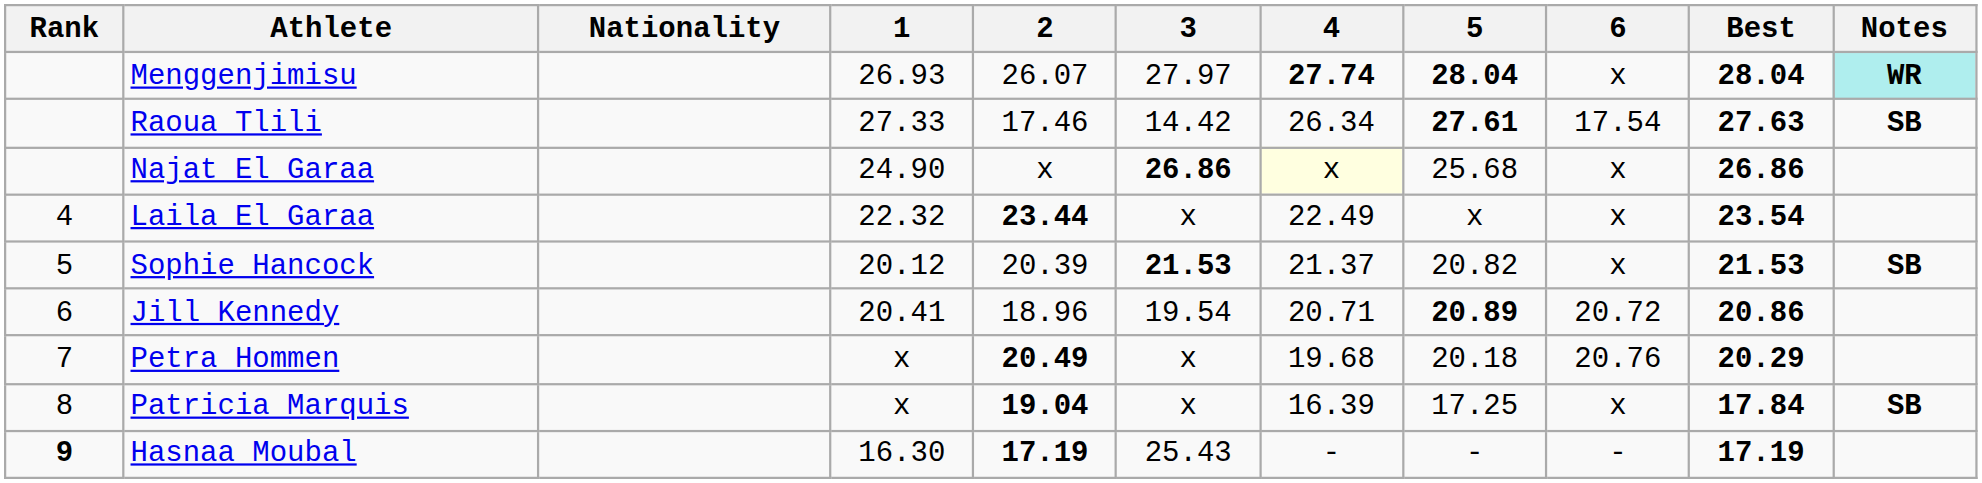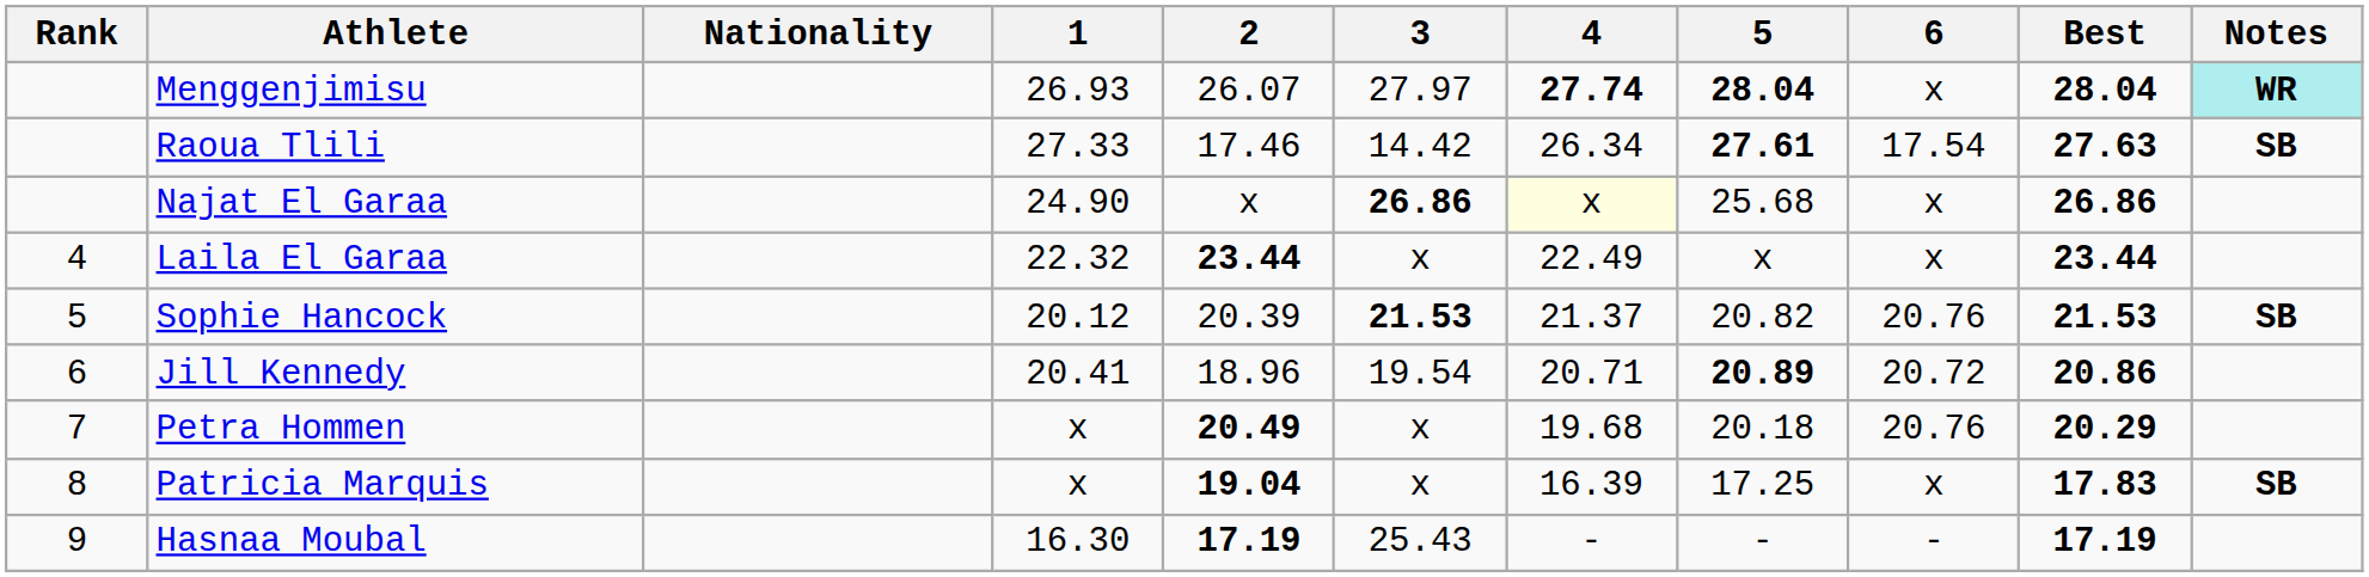 <table class="wikitable sortable" style="text-align:center; width:70%;">
 <tr>
 <th>Rank</th>
 <th>Athlete</th>
 <th>Nationality</th>
 <th class="unsortable">1</th>
 <th class="unsortable">2</th>
 <th class="unsortable">3</th>
 <th class="unsortable">4</th>
 <th class="unsortable">5</th>
 <th class="unsortable">6</th>
 <th>Best</th>
 <th>Notes</th>
 </tr>
 <tr>
 <td></td>
 <td style="text-align:left;"><a href='#'>Menggenjimisu</a></td>
 <td style="text-align:left;"></td>
 <td>26.93</td>
 <td>26.07</td>
 <td>27.97</td>
 <td><strong>27.74</strong></td>
 <td><strong>28.04</strong></td>
 <td>x</td>
 <td><strong>28.04</strong></td>
 <td style="background: paleturquoise;"><strong>WR</strong></td>
 </tr>
 <tr>
 <td></td>
 <td style="text-align:left;"><a href='#'>Raoua Tlili</a></td>
 <td style="text-align:left;"></td>
 <td>27.33</td>
 <td>17.46</td>
 <td>14.42</td>
 <td>26.34</td>
 <td><strong>27.61</strong></td>
 <td>17.54</td>
 <td><strong>27.63</strong></td>
 <td><strong>SB</strong></td>
 </tr>
 <tr>
 <td></td>
 <td style="text-align:left;"><a href='#'>Najat El Garaa</a></td>
 <td style="text-align:left;"></td>
 <td>24.90</td>
 <td>x</td>
 <td><strong>26.86</strong></td>
 <td style="background: lightyellow;">x</td>
 <td>25.68</td>
 <td>x</td>
 <td><strong>26.86</strong></td>
 <td></td>
 </tr>
 <tr>
 <td>4</td>
 <td style="text-align:left;"><a href='#'>Laila El Garaa</a></td>
 <td style="text-align:left;"></td>
 <td>22.32</td>
 <td><strong>23.44</strong></td>
 <td>x</td>
 <td>22.49</td>
 <td>x</td>
 <td>x</td>
-<td><strong>23.54</strong></td>
+<td><strong>23.44</strong></td>
 <td></td>
 </tr>
 <tr>
 <td>5</td>
 <td style="text-align:left;"><a href='#'>Sophie Hancock</a></td>
 <td style="text-align:left;"></td>
 <td>20.12</td>
 <td>20.39</td>
 <td><strong>21.53</strong></td>
 <td>21.37</td>
 <td>20.82</td>
-<td>x</td>
+<td>20.76</td>
 <td><strong>21.53</strong></td>
 <td><strong>SB</strong></td>
 </tr>
 <tr>
 <td>6</td>
 <td style="text-align:left;"><a href='#'>Jill Kennedy</a></td>
 <td style="text-align:left;"></td>
 <td>20.41</td>
 <td>18.96</td>
 <td>19.54</td>
 <td>20.71</td>
 <td><strong>20.89</strong></td>
 <td>20.72</td>
 <td><strong>20.86</strong></td>
 <td></td>
 </tr>
 <tr>
 <td>7</td>
 <td style="text-align:left;"><a href='#'>Petra Hommen</a></td>
 <td style="text-align:left;"></td>
 <td>x</td>
 <td><strong>20.49</strong></td>
 <td>x</td>
 <td>19.68</td>
 <td>20.18</td>
 <td>20.76</td>
 <td><strong>20.29</strong></td>
 <td></td>
 </tr>
 <tr>
 <td>8</td>
 <td style="text-align:left;"><a href='#'>Patricia Marquis</a></td>
 <td style="text-align:left;"></td>
 <td>x</td>
 <td><strong>19.04</strong></td>
 <td>x</td>
 <td>16.39</td>
 <td>17.25</td>
 <td>x</td>
-<td><strong>17.84</strong></td>
+<td><strong>17.83</strong></td>
 <td><strong>SB</strong></td>
 </tr>
 <tr>
-<td><strong>9</strong></td>
+<td>9</td>
 <td style="text-align:left;"><a href='#'>Hasnaa Moubal</a></td>
 <td style="text-align:left;"></td>
 <td>16.30</td>
 <td><strong>17.19</strong></td>
 <td>25.43</td>
 <td>-</td>
 <td>-</td>
 <td>-</td>
 <td><strong>17.19</strong></td>
 <td></td>
 </tr>
 </table>
